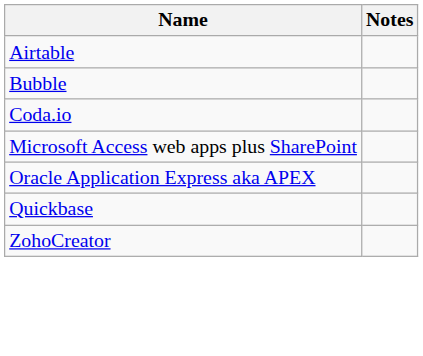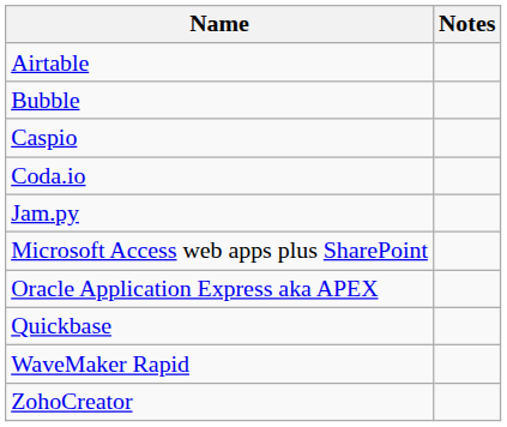 <table class="wikitable sortable">
 <tr>
 <th>Name</th>
 <th>Notes</th>
 </tr>
 <tr>
 <td><a href='#'>Airtable</a></td>
 <td></td>
 </tr>
 <tr>
 <td><a href='#'>Bubble</a></td>
 <td></td>
 </tr>
 <tr>
+<td><a href='#'>Caspio</a></td>
+<td></td>
+</tr>
+<tr>
 <td><a href='#'>Coda.io</a></td>
+<td></td>
+</tr>
+<tr>
+<td><a href='#'>Jam.py</a></td>
 <td></td>
 </tr>
 <tr>
 <td><a href='#'>Microsoft Access</a> web apps plus <a href='#'>SharePoint</a></td>
 <td></td>
 </tr>
 <tr>
 <td><a href='#'> Oracle Application Express aka APEX</a></td>
 <td></td>
 </tr>
 <tr>
 <td><a href='#'>Quickbase</a></td>
 <td></td>
 </tr>
 <tr>
+<td><a href='#'>WaveMaker Rapid</a></td>
+<td></td>
+</tr>
+<tr>
 <td><a href='#'>ZohoCreator</a></td>
 <td></td>
 </tr>
 </table>
